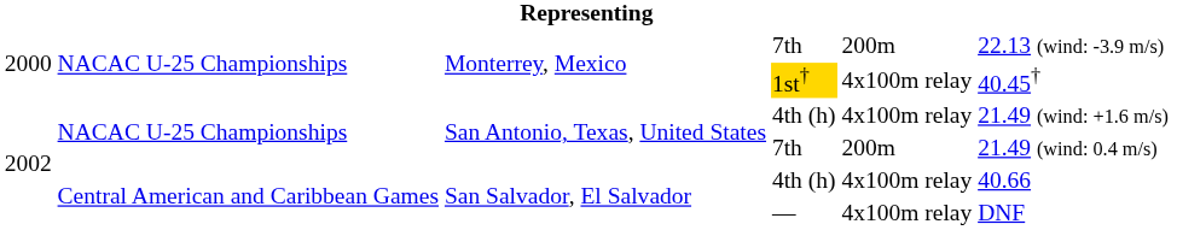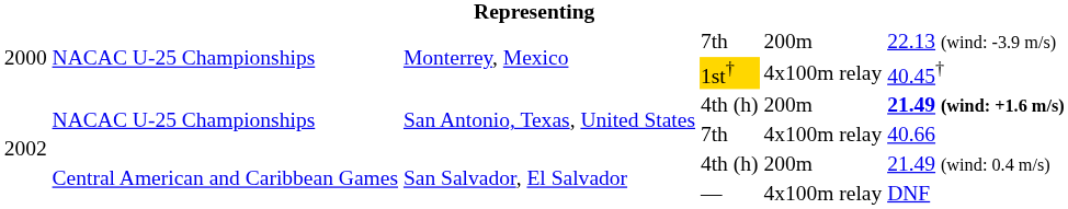 <table>
 <tr>
 <th colspan="6">Representing </th>
 </tr>
 <tr>
 <td rowspan=2>2000</td>
 <td rowspan=2><a href='#'>NACAC U-25 Championships</a></td>
 <td rowspan=2><a href='#'>Monterrey</a>, <a href='#'>Mexico</a></td>
 <td>7th</td>
 <td>200m</td>
 <td><a href='#'>22.13</a> <small>(wind: -3.9 m/s)</small></td>
 </tr>
 <tr>
 <td bgcolor=gold>1st<sup>†</sup></td>
 <td>4x100m relay</td>
 <td><a href='#'>40.45</a><sup>†</sup></td>
 </tr>
 <tr>
 <td rowspan=4>2002</td>
 <td rowspan=2><a href='#'>NACAC U-25 Championships</a></td>
 <td rowspan=2><a href='#'>San Antonio, Texas</a>, <a href='#'>United States</a></td>
 <td>4th (h)</td>
-<td>4x100m relay</td>
-<td><a href='#'>21.49</a> <small>(wind: +1.6 m/s)</small></td>
+<td>200m</td>
+<td><strong><a href='#'>21.49</a> <small>(wind: +1.6 m/s)</small></strong></td>
 </tr>
 <tr>
 <td>7th</td>
-<td>200m</td>
-<td><a href='#'>21.49</a> <small>(wind: 0.4 m/s)</small></td>
+<td>4x100m relay</td>
+<td><a href='#'>40.66</a></td>
 </tr>
 <tr>
 <td rowspan=2><a href='#'>Central American and Caribbean Games</a></td>
 <td rowspan=2><a href='#'>San Salvador</a>, <a href='#'>El Salvador</a></td>
 <td>4th (h)</td>
-<td>4x100m relay</td>
-<td><a href='#'>40.66</a></td>
+<td>200m</td>
+<td><a href='#'>21.49</a> <small>(wind: 0.4 m/s)</small></td>
 </tr>
 <tr>
 <td>—</td>
 <td>4x100m relay</td>
 <td><a href='#'>DNF</a></td>
 </tr>
 </table>
